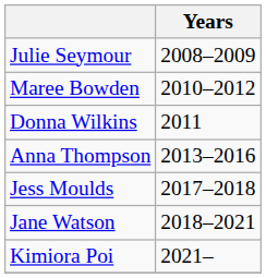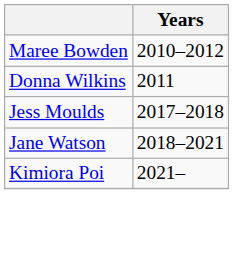 <table class="wikitable collapsible">
 <tr>
 <th></th>
 <th>Years</th>
-</tr>
-<tr>
-<td><a href='#'>Julie Seymour</a></td>
-<td>2008–2009</td>
 </tr>
 <tr>
 <td><a href='#'>Maree Bowden</a></td>
 <td>2010–2012</td>
 </tr>
 <tr>
 <td><a href='#'>Donna Wilkins</a></td>
 <td>2011</td>
-</tr>
-<tr>
-<td><a href='#'>Anna Thompson</a></td>
-<td>2013–2016</td>
 </tr>
 <tr>
 <td><a href='#'>Jess Moulds</a></td>
 <td>2017–2018</td>
 </tr>
 <tr>
 <td><a href='#'>Jane Watson</a></td>
 <td>2018–2021</td>
 </tr>
 <tr>
 <td><a href='#'>Kimiora Poi</a></td>
 <td>2021–</td>
 </tr>
 <tr>
 </tr>
 </table>
